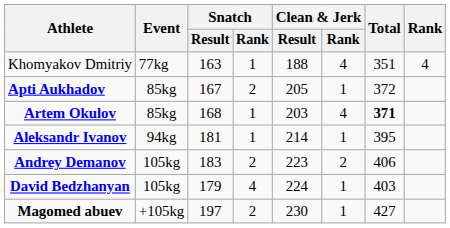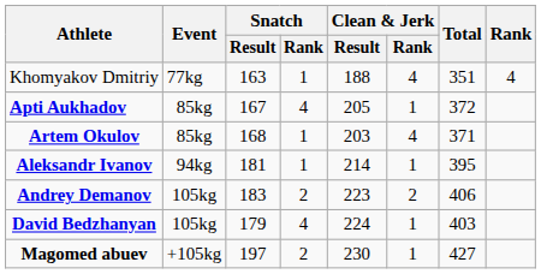 <table class="wikitable" style="font-size:90%">
 <tr>
 <th rowspan="2">Athlete</th>
 <th rowspan="2">Event</th>
 <th colspan="2">Snatch</th>
 <th colspan="2">Clean & Jerk</th>
 <th rowspan="2">Total</th>
 <th rowspan="2">Rank</th>
 </tr>
 <tr style="font-size:95%">
 <th>Result</th>
 <th>Rank</th>
 <th>Result</th>
 <th>Rank</th>
 </tr>
 <tr align=center>
 <td align=left>Khomyakov Dmitriy</td>
 <td align=left>77kg</td>
 <td>163</td>
 <td>1</td>
 <td>188</td>
 <td>4</td>
 <td>351</td>
 <td>4</td>
 </tr>
 <tr align=center>
 <td align=left><strong><a href='#'>Apti Aukhadov</a></strong></td>
 <td alight=left>85kg</td>
 <td>167</td>
-<td>2</td>
+<td>4</td>
 <td>205</td>
 <td>1</td>
 <td>372</td>
 <td></td>
 </tr>
 <tr align=center>
 <td alight=left><strong><a href='#'>Artem Okulov</a></strong></td>
 <td alight=left>85kg</td>
 <td>168</td>
 <td>1</td>
 <td>203</td>
 <td>4</td>
-<td><strong>371</strong></td>
+<td>371</td>
 <td></td>
 </tr>
 <tr align=center>
 <td alight=left><strong><a href='#'>Aleksandr Ivanov</a></strong></td>
 <td alight=left>94kg</td>
 <td>181</td>
 <td>1</td>
 <td>214</td>
 <td>1</td>
 <td>395</td>
 <td></td>
 </tr>
 <tr align=center>
 <td alight=left><strong><a href='#'>Andrey Demanov</a></strong></td>
 <td alight=left>105kg</td>
 <td>183</td>
 <td>2</td>
 <td>223</td>
 <td>2</td>
 <td>406</td>
 <td></td>
 </tr>
 <tr align=center>
 <td alight=left><strong><a href='#'>David Bedzhanyan</a></strong></td>
 <td alight=left>105kg</td>
 <td>179</td>
 <td>4</td>
 <td>224</td>
 <td>1</td>
 <td>403</td>
 <td></td>
 </tr>
 <tr align=center>
 <td alight=left><strong>Magomed abuev</strong></td>
 <td alight=left>+105kg</td>
 <td>197</td>
 <td>2</td>
 <td>230</td>
 <td>1</td>
 <td>427</td>
 <td></td>
 </tr>
 </table>
